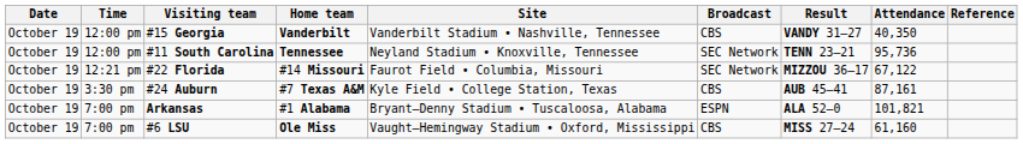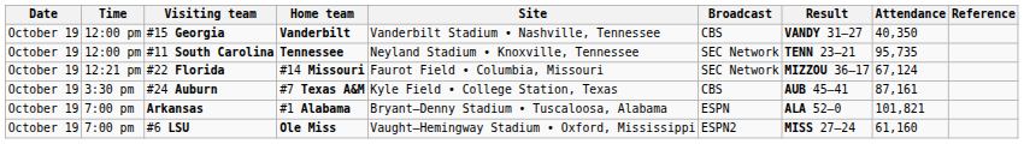 <table class="wikitable" style="font-size:95%;">
 <tr>
 <th>Date</th>
 <th>Time</th>
 <th>Visiting team</th>
 <th>Home team</th>
 <th>Site</th>
 <th>Broadcast</th>
 <th>Result</th>
 <th>Attendance</th>
 <th class="unsortable">Reference</th>
 </tr>
 <tr bgcolor=>
 <td>October 19</td>
 <td>12:00 pm</td>
 <td>#15 <strong>Georgia</strong></td>
 <td><strong>Vanderbilt</strong></td>
 <td>Vanderbilt Stadium • Nashville, Tennessee</td>
 <td>CBS</td>
 <td><strong>VANDY</strong> 31–27</td>
 <td>40,350</td>
 <td></td>
 </tr>
 <tr bgcolor=>
 <td>October 19</td>
 <td>12:00 pm</td>
 <td>#11 <strong>South Carolina</strong></td>
 <td><strong>Tennessee</strong></td>
 <td>Neyland Stadium • Knoxville, Tennessee</td>
 <td>SEC Network</td>
 <td><strong>TENN</strong> 23–21</td>
-<td>95,736</td>
+<td>95,735</td>
 <td></td>
 </tr>
 <tr bgcolor=>
 <td>October 19</td>
 <td>12:21 pm</td>
 <td>#22 <strong>Florida</strong></td>
 <td>#14 <strong>Missouri</strong></td>
 <td>Faurot Field • Columbia, Missouri</td>
 <td>SEC Network</td>
 <td><strong>MIZZOU</strong> 36–17</td>
-<td>67,122</td>
+<td>67,124</td>
 <td></td>
 </tr>
 <tr bgcolor=>
 <td>October 19</td>
 <td>3:30 pm</td>
 <td>#24 <strong>Auburn</strong></td>
 <td>#7 <strong>Texas A&M</strong></td>
 <td>Kyle Field • College Station, Texas</td>
 <td>CBS</td>
 <td><strong>AUB</strong> 45–41</td>
 <td>87,161</td>
 <td></td>
 </tr>
 <tr bgcolor=>
 <td>October 19</td>
 <td>7:00 pm</td>
 <td><strong>Arkansas</strong></td>
 <td>#1 <strong>Alabama</strong></td>
 <td>Bryant–Denny Stadium • Tuscaloosa, Alabama</td>
 <td>ESPN</td>
 <td><strong>ALA</strong> 52–0</td>
 <td>101,821</td>
 <td></td>
 </tr>
 <tr bgcolor=>
 <td>October 19</td>
 <td>7:00 pm</td>
 <td>#6 <strong>LSU</strong></td>
 <td><strong>Ole Miss</strong></td>
 <td>Vaught–Hemingway Stadium • Oxford, Mississippi</td>
-<td>CBS</td>
+<td>ESPN2</td>
 <td><strong>MISS</strong> 27–24</td>
 <td>61,160</td>
 <td></td>
 </tr>
 </table>
